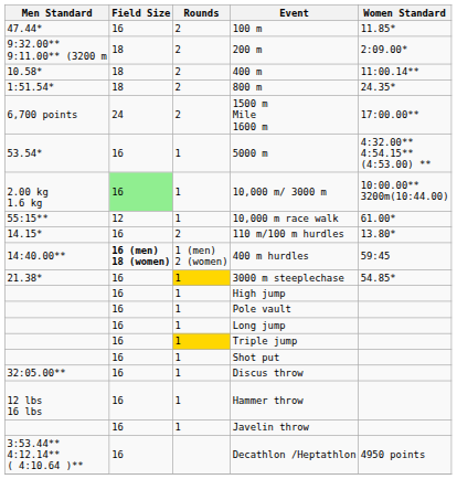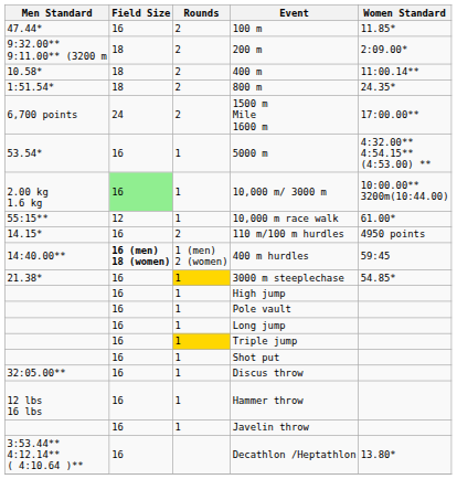 <table class="wikitable sortable">
 <tr>
 <th>Men Standard</th>
 <th>Field Size</th>
 <th>Rounds</th>
 <th>Event</th>
 <th>Women Standard</th>
 </tr>
 <tr>
 <td>47.44*</td>
 <td>16</td>
 <td>2</td>
 <td>100 m</td>
 <td>11.85*</td>
 </tr>
 <tr>
 <td>9:32.00**<br>9:11.00** (3200 m</td>
 <td>18</td>
 <td>2</td>
 <td>200 m</td>
 <td>2:09.00*</td>
 </tr>
 <tr>
 <td>10.58*</td>
 <td>18</td>
 <td>2</td>
 <td>400 m</td>
 <td>11:00.14**</td>
 </tr>
 <tr>
 <td>1:51.54*</td>
 <td>18</td>
 <td>2</td>
 <td>800 m</td>
 <td>24.35*</td>
 </tr>
 <tr>
 <td>6,700 points</td>
 <td>24</td>
 <td>2</td>
 <td>1500 m<br>Mile<br>1600 m</td>
 <td>17:00.00**</td>
 </tr>
 <tr>
 <td>53.54*</td>
 <td>16</td>
 <td>1</td>
 <td>5000 m</td>
 <td>4:32.00**<br>4:54.15**<br>(4:53.00) **</td>
 </tr>
 <tr>
 <td> <br> 2.00 kg<br> 1.6 kg</td>
 <td style="background: lightgreen;">16</td>
 <td>1</td>
 <td>10,000 m/ 3000 m</td>
 <td>10:00.00**<br>3200m(10:44.00)</td>
 </tr>
 <tr>
 <td>55:15**</td>
 <td>12</td>
 <td>1</td>
 <td>10,000 m race walk</td>
 <td>61.00*</td>
 </tr>
 <tr>
 <td>14.15*</td>
 <td>16</td>
 <td>2</td>
 <td>110 m/100 m hurdles</td>
-<td>13.80*</td>
+<td>4950 points</td>
 </tr>
 <tr>
 <td>14:40.00**</td>
 <td><strong>16 (men)<br>18 (women)</strong></td>
 <td>1 (men)<br>2 (women)</td>
 <td>400 m hurdles</td>
 <td>59:45</td>
 </tr>
 <tr>
 <td>21.38*</td>
 <td>16</td>
 <td style="background: gold;">1</td>
 <td>3000 m steeplechase</td>
 <td>54.85*</td>
 </tr>
 <tr>
 <td></td>
 <td>16</td>
 <td>1</td>
 <td>High jump</td>
 <td></td>
 </tr>
 <tr>
 <td></td>
 <td>16</td>
 <td>1</td>
 <td>Pole vault</td>
 <td></td>
 </tr>
 <tr>
 <td></td>
 <td>16</td>
 <td>1</td>
 <td>Long jump</td>
 <td></td>
 </tr>
 <tr>
 <td></td>
 <td>16</td>
 <td style="background: gold;">1</td>
 <td>Triple jump</td>
 <td></td>
 </tr>
 <tr>
 <td> </td>
 <td>16</td>
 <td>1</td>
 <td>Shot put</td>
 <td> </td>
 </tr>
 <tr>
 <td>32:05.00**</td>
 <td>16</td>
 <td>1</td>
 <td>Discus throw</td>
 <td> </td>
 </tr>
 <tr>
 <td> <br> 12 lbs <br> 16 lbs</td>
 <td>16</td>
 <td>1</td>
 <td>Hammer throw</td>
 <td> </td>
 </tr>
 <tr>
 <td> </td>
 <td>16</td>
 <td>1</td>
 <td>Javelin throw</td>
 <td> </td>
 </tr>
 <tr>
 <td>3:53.44**<br>4:12.14**<br>( 4:10.64 )**</td>
 <td>16</td>
 <td></td>
 <td>Decathlon /Heptathlon</td>
-<td>4950 points</td>
+<td>13.80*</td>
 </tr>
 <tr>
 </tr>
 </table>
